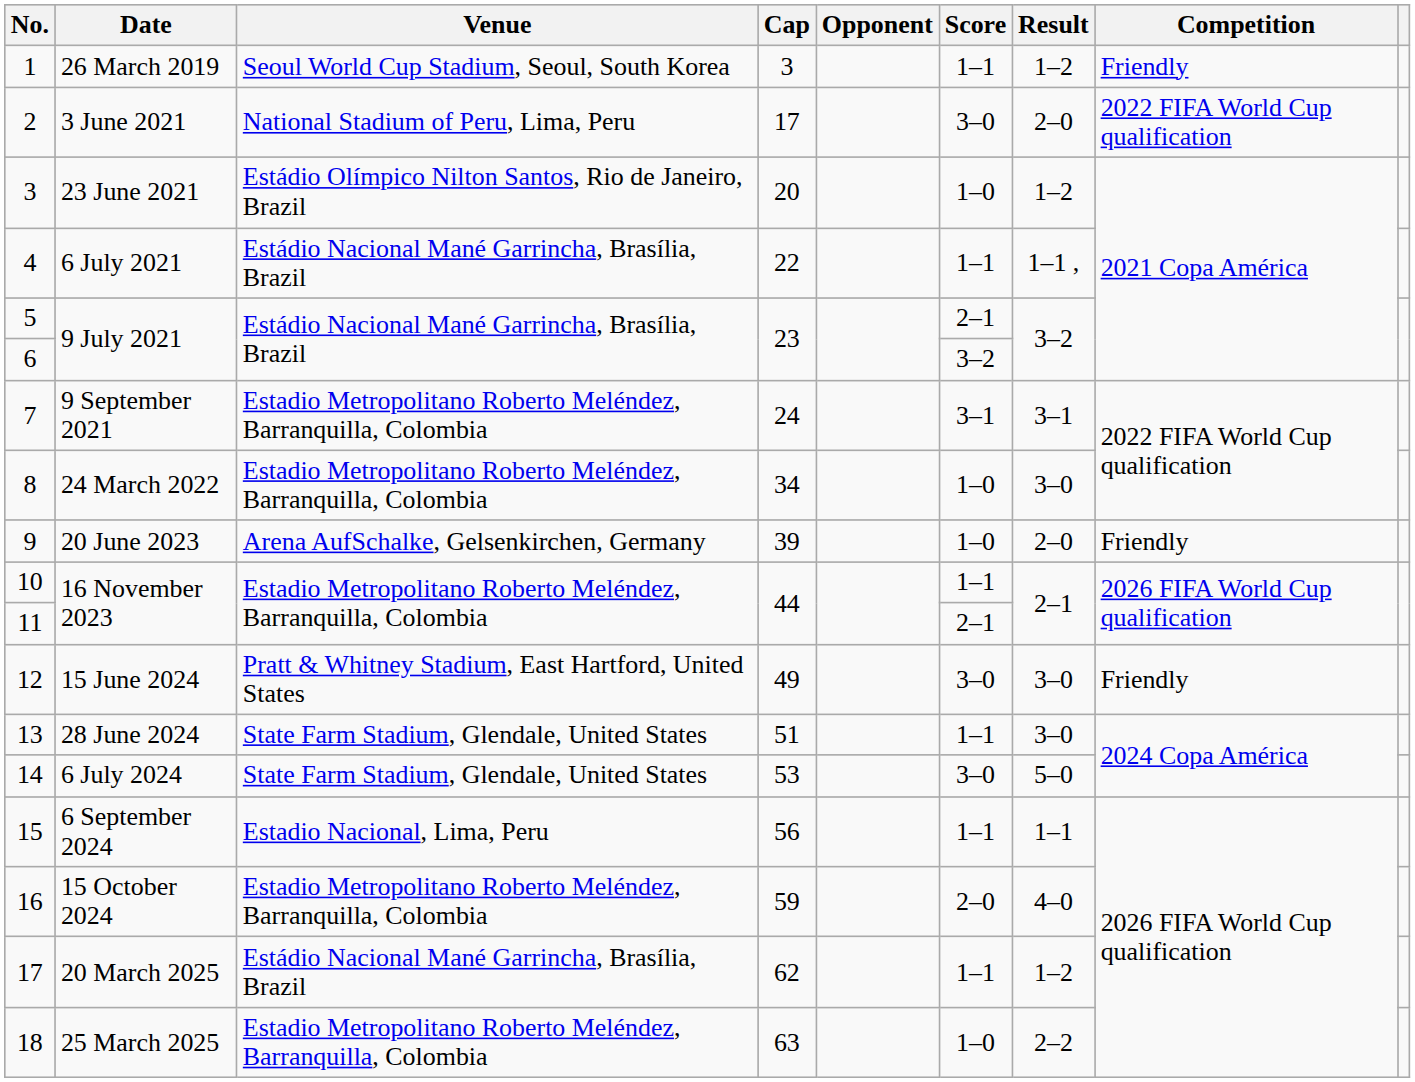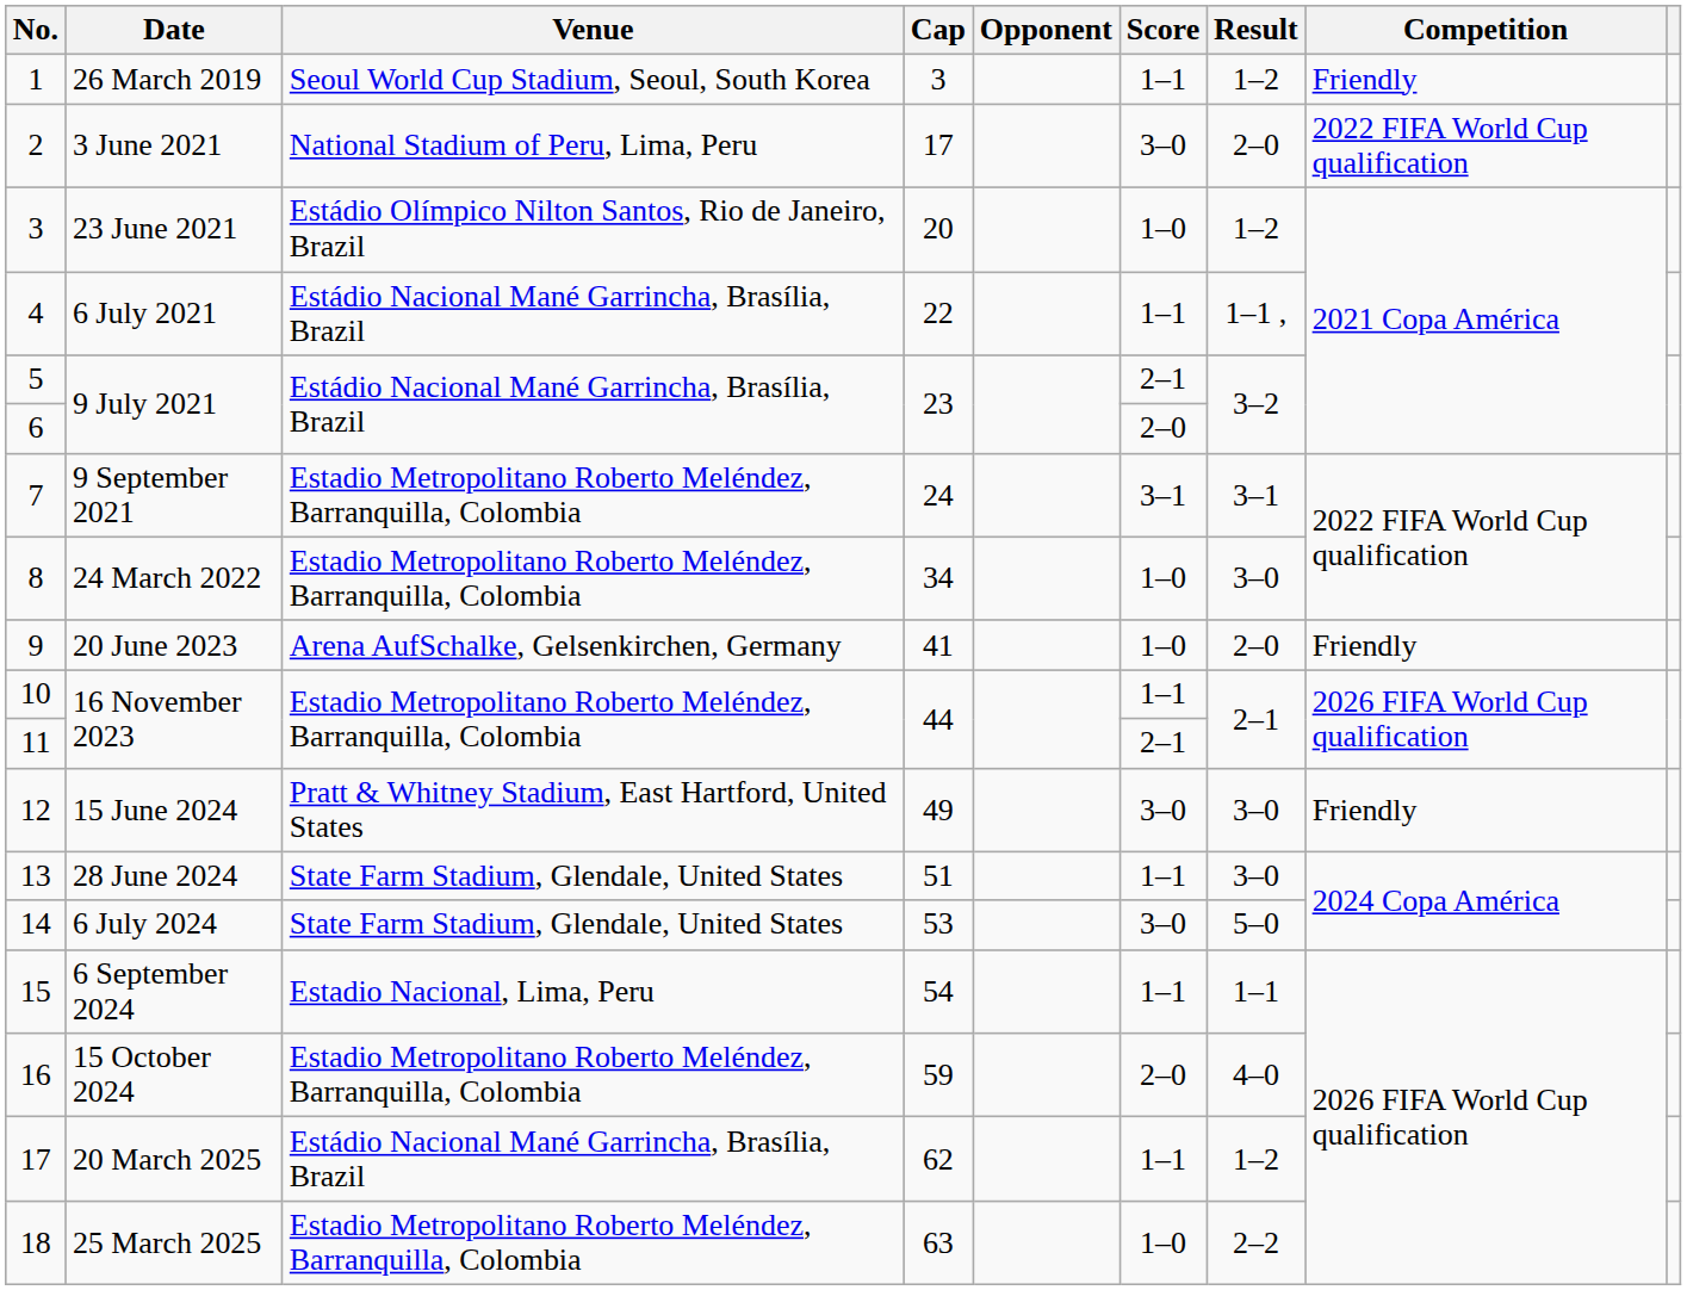 <table class="wikitable sortable">
 <tr>
 <th scope="col">No.</th>
 <th scope="col">Date</th>
 <th scope="col">Venue</th>
 <th scope="col">Cap</th>
 <th scope="col">Opponent</th>
 <th scope="col">Score</th>
 <th scope="col">Result</th>
 <th scope="col">Competition</th>
 <th scope="col" class="unsortable"></th>
 </tr>
 <tr>
 <td style="text-align: center;">1</td>
 <td>26 March 2019</td>
 <td><a href='#'>Seoul World Cup Stadium</a>, Seoul, South Korea</td>
 <td style="text-align: center;">3</td>
 <td></td>
 <td style="text-align: center;">1–1</td>
 <td style="text-align: center;">1–2</td>
 <td><a href='#'>Friendly</a></td>
 <td style="text-align: center;"></td>
 </tr>
 <tr>
 <td style="text-align: center;">2</td>
 <td>3 June 2021</td>
 <td><a href='#'>National Stadium of Peru</a>, Lima, Peru</td>
 <td style="text-align: center;">17</td>
 <td></td>
 <td style="text-align: center;">3–0</td>
 <td style="text-align: center;">2–0</td>
 <td><a href='#'>2022 FIFA World Cup qualification</a></td>
 <td style="text-align: center;"></td>
 </tr>
 <tr>
 <td style="text-align: center;">3</td>
 <td>23 June 2021</td>
 <td><a href='#'>Estádio Olímpico Nilton Santos</a>, Rio de Janeiro, Brazil</td>
 <td style="text-align: center;">20</td>
 <td></td>
 <td style="text-align: center;">1–0</td>
 <td style="text-align: center;">1–2</td>
 <td rowspan=4><a href='#'>2021 Copa América</a></td>
 <td style="text-align: center;"></td>
 </tr>
 <tr>
 <td style="text-align: center;">4</td>
 <td>6 July 2021</td>
 <td><a href='#'>Estádio Nacional Mané Garrincha</a>, Brasília, Brazil</td>
 <td style="text-align: center;">22</td>
 <td></td>
 <td style="text-align: center;">1–1</td>
 <td style="text-align: center;">1–1 ,<br></td>
 <td style="text-align: center;"></td>
 </tr>
 <tr>
 <td style="text-align: center;">5</td>
 <td rowspan="2">9 July 2021</td>
 <td rowspan="2"><a href='#'>Estádio Nacional Mané Garrincha</a>, Brasília, Brazil</td>
 <td rowspan="2" style="text-align: center;">23</td>
 <td rowspan="2"></td>
 <td style="text-align: center;">2–1</td>
 <td rowspan="2" style="text-align: center;">3–2</td>
 <td rowspan="2" style="text-align: center;"></td>
 </tr>
 <tr>
 <td style="text-align: center;">6</td>
-<td style="text-align: center;">3–2</td>
+<td style="text-align: center;">2–0</td>
 </tr>
 <tr>
 <td style="text-align: center;">7</td>
 <td>9 September 2021</td>
 <td><a href='#'>Estadio Metropolitano Roberto Meléndez</a>, Barranquilla, Colombia</td>
 <td style="text-align: center;">24</td>
 <td></td>
 <td style="text-align: center;">3–1</td>
 <td style="text-align: center;">3–1</td>
 <td rowspan=2>2022 FIFA World Cup qualification</td>
 <td style="text-align: center;"></td>
 </tr>
 <tr>
 <td style="text-align: center;">8</td>
 <td>24 March 2022</td>
 <td><a href='#'>Estadio Metropolitano Roberto Meléndez</a>, Barranquilla, Colombia</td>
 <td style="text-align: center;">34</td>
 <td></td>
 <td style="text-align: center;">1–0</td>
 <td style="text-align: center;">3–0</td>
 <td style="text-align: center;"></td>
 </tr>
 <tr>
 <td style="text-align: center;">9</td>
 <td>20 June 2023</td>
 <td><a href='#'>Arena AufSchalke</a>, Gelsenkirchen, Germany</td>
-<td style="text-align: center;">39</td>
+<td style="text-align: center;">41</td>
 <td></td>
 <td style="text-align: center;">1–0</td>
 <td style="text-align: center;">2–0</td>
 <td>Friendly</td>
 <td style="text-align: center;"></td>
 </tr>
 <tr>
 <td style="text-align: center;">10</td>
 <td rowspan="2">16 November 2023</td>
 <td rowspan="2"><a href='#'>Estadio Metropolitano Roberto Meléndez</a>, Barranquilla, Colombia</td>
 <td rowspan="2" style="text-align: center;">44</td>
 <td rowspan="2"></td>
 <td style="text-align: center;">1–1</td>
 <td rowspan="2" style="text-align: center;">2–1</td>
 <td rowspan="2"><a href='#'>2026 FIFA World Cup qualification</a></td>
 <td rowspan="2" style="text-align: center;"></td>
 </tr>
 <tr>
 <td style="text-align: center;">11</td>
 <td style="text-align: center;">2–1</td>
 </tr>
 <tr>
 <td style="text-align: center;">12</td>
 <td>15 June 2024</td>
 <td><a href='#'>Pratt & Whitney Stadium</a>, East Hartford, United States</td>
 <td style="text-align: center;">49</td>
 <td></td>
 <td style="text-align: center;">3–0</td>
 <td style="text-align: center;">3–0</td>
 <td>Friendly</td>
 <td style="text-align: center;"></td>
 </tr>
 <tr>
 <td style="text-align: center;">13</td>
 <td>28 June 2024</td>
 <td><a href='#'>State Farm Stadium</a>, Glendale, United States</td>
 <td style="text-align: center;">51</td>
 <td></td>
 <td style="text-align: center;">1–1</td>
 <td style="text-align: center;">3–0</td>
 <td rowspan=2><a href='#'>2024 Copa América</a></td>
 <td style="text-align: center;"></td>
 </tr>
 <tr>
 <td style="text-align: center;">14</td>
 <td>6 July 2024</td>
 <td><a href='#'>State Farm Stadium</a>, Glendale, United States</td>
 <td style="text-align: center;">53</td>
 <td></td>
 <td style="text-align: center;">3–0</td>
 <td style="text-align: center;">5–0</td>
 <td style="text-align: center;"></td>
 </tr>
 <tr>
 <td style="text-align: center;">15</td>
 <td>6 September 2024</td>
 <td><a href='#'>Estadio Nacional</a>, Lima, Peru</td>
-<td style="text-align: center;">56</td>
+<td style="text-align: center;">54</td>
 <td></td>
 <td style="text-align: center;">1–1</td>
 <td style="text-align: center;">1–1</td>
 <td rowspan=4>2026 FIFA World Cup qualification</td>
 <td style="text-align: center;"></td>
 </tr>
 <tr>
 <td style="text-align: center;">16</td>
 <td>15 October 2024</td>
 <td><a href='#'>Estadio Metropolitano Roberto Meléndez</a>, Barranquilla, Colombia</td>
 <td style="text-align: center;">59</td>
 <td></td>
 <td style="text-align: center;">2–0</td>
 <td style="text-align: center;">4–0</td>
 <td style="text-align: center;"></td>
 </tr>
 <tr>
 <td style="text-align: center;">17</td>
 <td>20 March 2025</td>
 <td><a href='#'>Estádio Nacional Mané Garrincha</a>, Brasília, Brazil</td>
 <td style="text-align: center;">62</td>
 <td></td>
 <td style="text-align: center;">1–1</td>
 <td style="text-align: center;">1–2</td>
 <td style="text-align: center;"></td>
 </tr>
 <tr>
 <td style="text-align: center;">18</td>
 <td>25 March 2025</td>
 <td><a href='#'>Estadio Metropolitano Roberto Meléndez</a>, <a href='#'>Barranquilla</a>, Colombia</td>
 <td style="text-align: center;">63</td>
 <td></td>
 <td align=center>1–0</td>
 <td align=center>2–2</td>
 <td style="text-align: center;"></td>
 </tr>
 </table>
